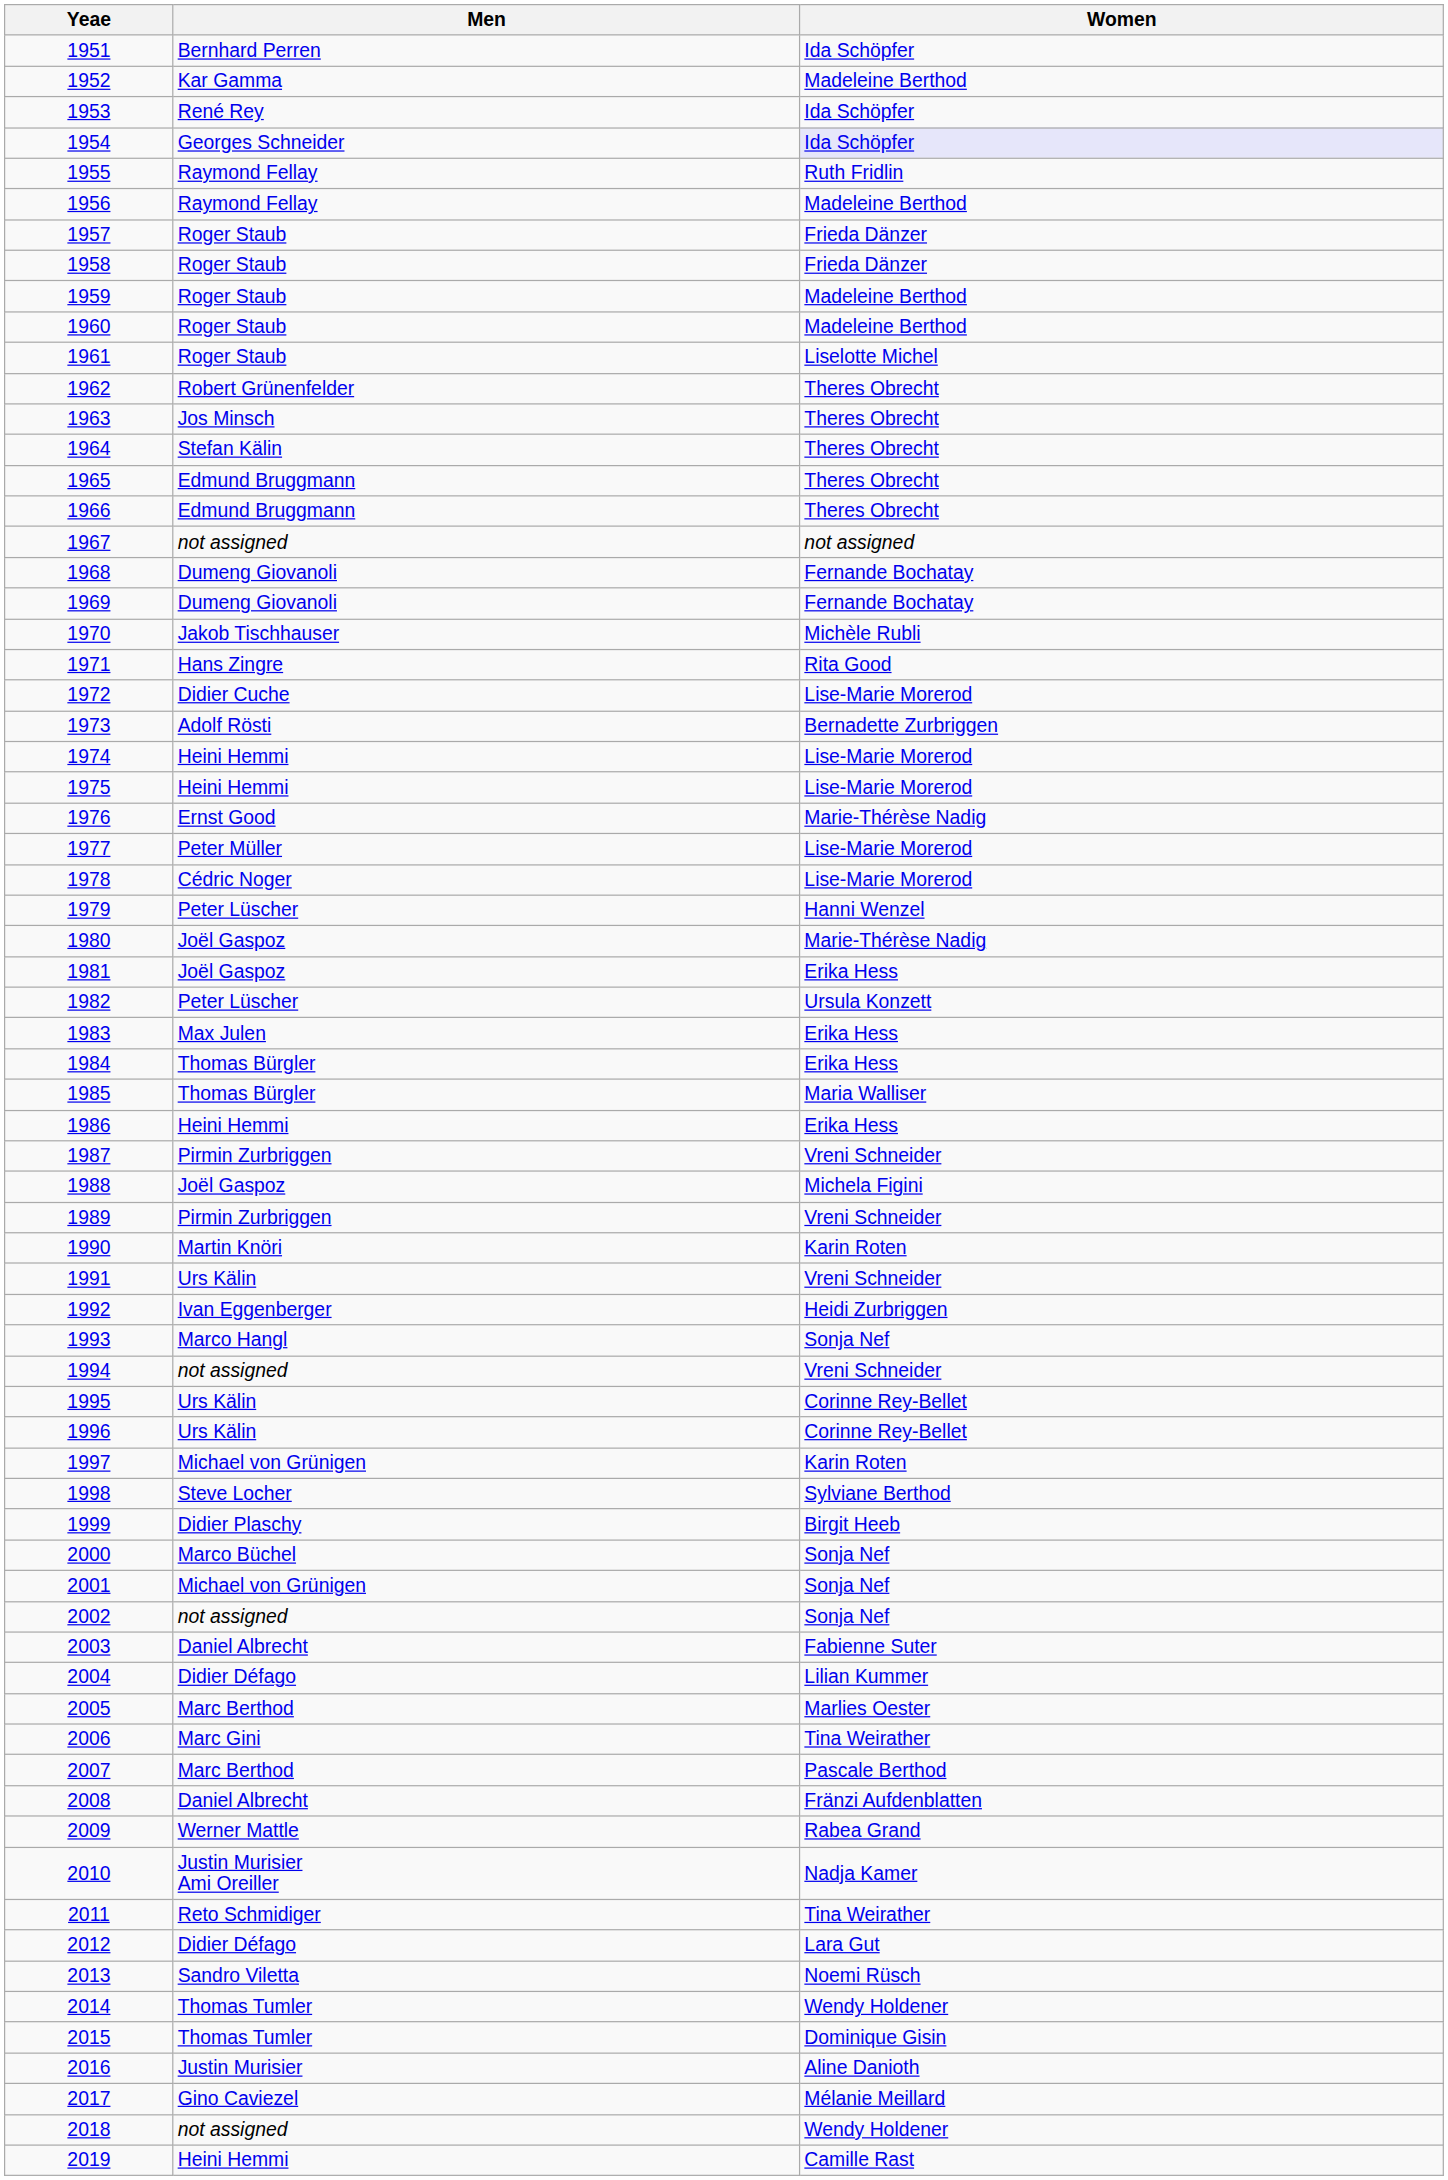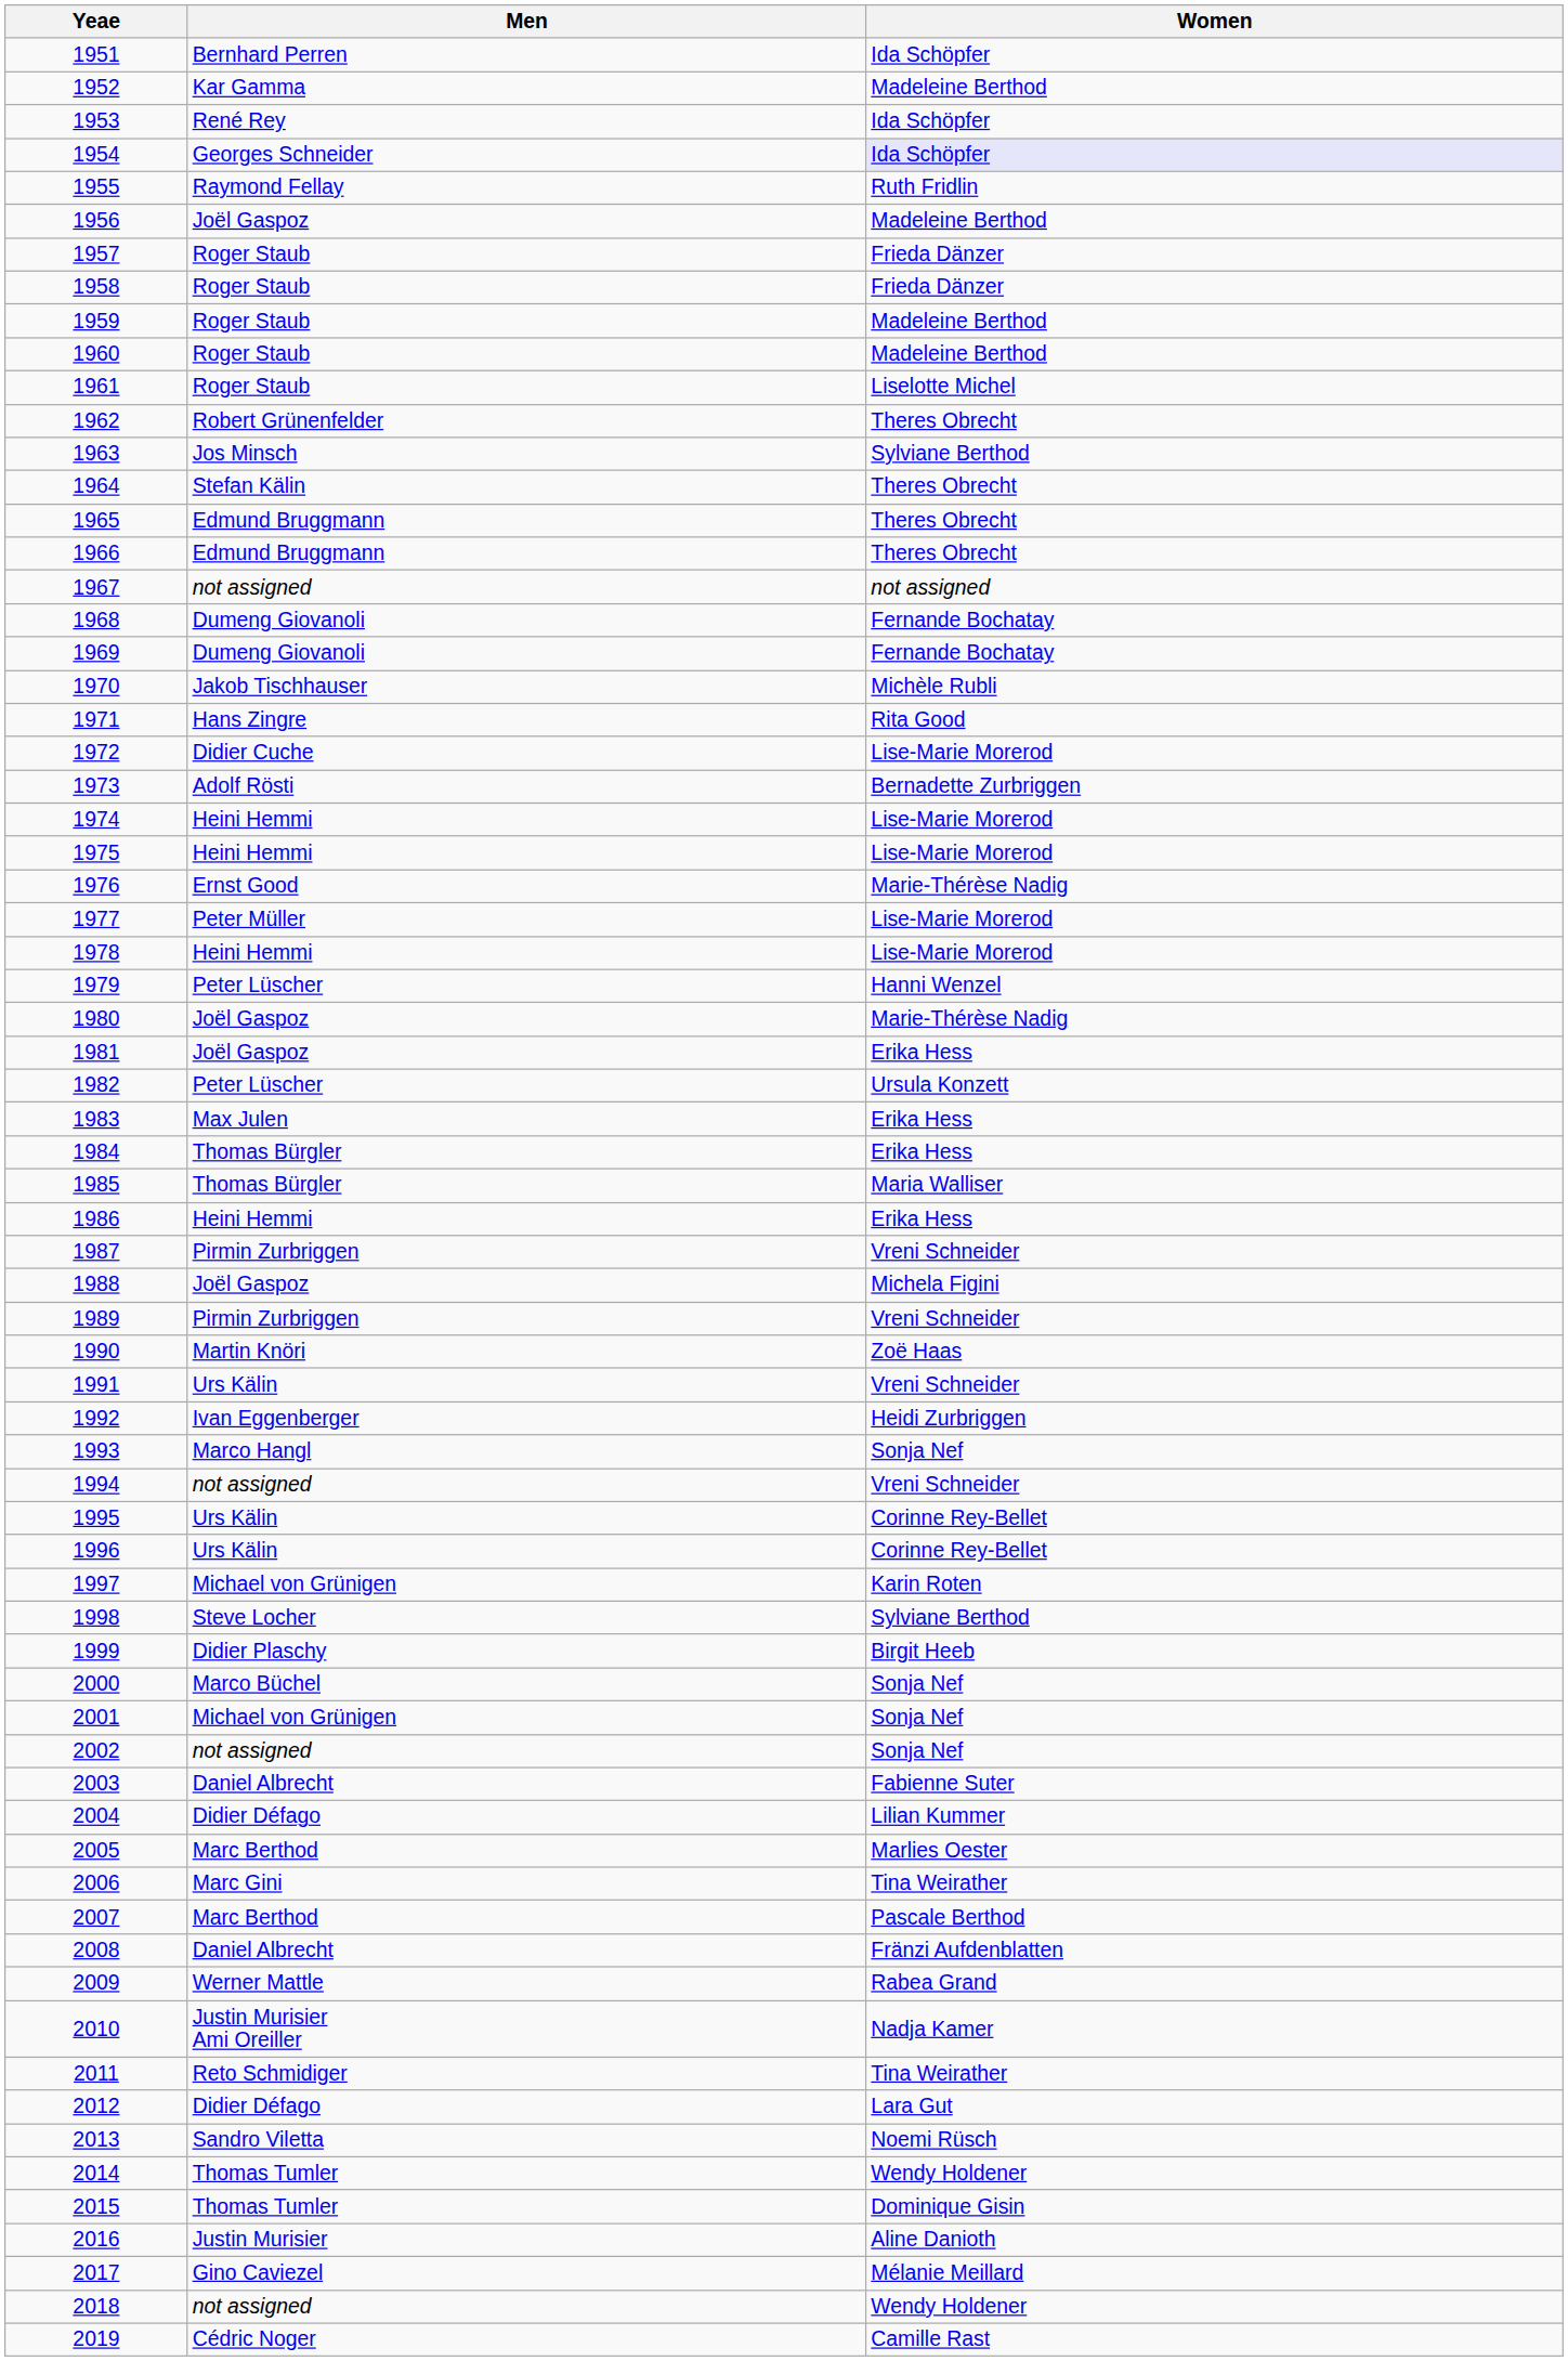 <table class="wikitable sortable" width=60%>
 <tr>
 <th>Yeae</th>
 <th>Men</th>
 <th>Women</th>
 </tr>
 <tr>
 <td align="center"><a href='#'>1951</a></td>
 <td><a href='#'>Bernhard Perren</a></td>
 <td><a href='#'>Ida Schöpfer</a></td>
 </tr>
 <tr>
 <td align="center"><a href='#'>1952</a></td>
 <td><a href='#'>Kar Gamma</a></td>
 <td><a href='#'>Madeleine Berthod</a></td>
 </tr>
 <tr>
 <td align="center"><a href='#'>1953</a></td>
 <td><a href='#'>René Rey</a></td>
 <td><a href='#'>Ida Schöpfer</a></td>
 </tr>
 <tr>
 <td align="center"><a href='#'>1954</a></td>
 <td><a href='#'>Georges Schneider</a></td>
 <td style="background: lavender;"><a href='#'>Ida Schöpfer</a></td>
 </tr>
 <tr>
 <td align="center"><a href='#'>1955</a></td>
 <td><a href='#'>Raymond Fellay</a></td>
 <td><a href='#'>Ruth Fridlin</a></td>
 </tr>
 <tr>
 <td align="center"><a href='#'>1956</a></td>
-<td><a href='#'>Raymond Fellay</a></td>
+<td><a href='#'>Joël Gaspoz</a></td>
 <td><a href='#'>Madeleine Berthod</a></td>
 </tr>
 <tr>
 <td align="center"><a href='#'>1957</a></td>
 <td><a href='#'>Roger Staub</a></td>
 <td><a href='#'>Frieda Dänzer</a></td>
 </tr>
 <tr>
 <td align="center"><a href='#'>1958</a></td>
 <td><a href='#'>Roger Staub</a></td>
 <td><a href='#'>Frieda Dänzer</a></td>
 </tr>
 <tr>
 <td align="center"><a href='#'>1959</a></td>
 <td><a href='#'>Roger Staub</a></td>
 <td><a href='#'>Madeleine Berthod</a></td>
 </tr>
 <tr>
 <td align="center"><a href='#'>1960</a></td>
 <td><a href='#'>Roger Staub</a></td>
 <td><a href='#'>Madeleine Berthod</a></td>
 </tr>
 <tr>
 <td align="center"><a href='#'>1961</a></td>
 <td><a href='#'>Roger Staub</a></td>
 <td><a href='#'>Liselotte Michel</a></td>
 </tr>
 <tr>
 <td align="center"><a href='#'>1962</a></td>
 <td><a href='#'>Robert Grünenfelder</a></td>
 <td><a href='#'>Theres Obrecht</a></td>
 </tr>
 <tr>
 <td align="center"><a href='#'>1963</a></td>
 <td><a href='#'>Jos Minsch</a></td>
-<td><a href='#'>Theres Obrecht</a></td>
+<td><a href='#'>Sylviane Berthod</a></td>
 </tr>
 <tr>
 <td align="center"><a href='#'>1964</a></td>
 <td><a href='#'>Stefan Kälin</a></td>
 <td><a href='#'>Theres Obrecht</a></td>
 </tr>
 <tr>
 <td align="center"><a href='#'>1965</a></td>
 <td><a href='#'>Edmund Bruggmann</a></td>
 <td><a href='#'>Theres Obrecht</a></td>
 </tr>
 <tr>
 <td align="center"><a href='#'>1966</a></td>
 <td><a href='#'>Edmund Bruggmann</a></td>
 <td><a href='#'>Theres Obrecht</a></td>
 </tr>
 <tr>
 <td align="center"><a href='#'>1967</a></td>
 <td><em>not assigned</em></td>
 <td><em>not assigned</em></td>
 </tr>
 <tr>
 <td align="center"><a href='#'>1968</a></td>
 <td><a href='#'>Dumeng Giovanoli</a></td>
 <td><a href='#'>Fernande Bochatay</a></td>
 </tr>
 <tr>
 <td align="center"><a href='#'>1969</a></td>
 <td><a href='#'>Dumeng Giovanoli</a></td>
 <td><a href='#'>Fernande Bochatay</a></td>
 </tr>
 <tr>
 <td align="center"><a href='#'>1970</a></td>
 <td><a href='#'>Jakob Tischhauser</a></td>
 <td><a href='#'>Michèle Rubli</a></td>
 </tr>
 <tr>
 <td align="center"><a href='#'>1971</a></td>
 <td><a href='#'>Hans Zingre</a></td>
 <td><a href='#'>Rita Good</a></td>
 </tr>
 <tr>
 <td align="center"><a href='#'>1972</a></td>
 <td><a href='#'>Didier Cuche</a></td>
 <td><a href='#'>Lise-Marie Morerod</a></td>
 </tr>
 <tr>
 <td align="center"><a href='#'>1973</a></td>
 <td><a href='#'>Adolf Rösti</a></td>
 <td><a href='#'>Bernadette Zurbriggen</a></td>
 </tr>
 <tr>
 <td align="center"><a href='#'>1974</a></td>
 <td><a href='#'>Heini Hemmi</a></td>
 <td><a href='#'>Lise-Marie Morerod</a></td>
 </tr>
 <tr>
 <td align="center"><a href='#'>1975</a></td>
 <td><a href='#'>Heini Hemmi</a></td>
 <td><a href='#'>Lise-Marie Morerod</a></td>
 </tr>
 <tr>
 <td align="center"><a href='#'>1976</a></td>
 <td><a href='#'>Ernst Good</a></td>
 <td><a href='#'>Marie-Thérèse Nadig</a></td>
 </tr>
 <tr>
 <td align="center"><a href='#'>1977</a></td>
 <td><a href='#'>Peter Müller</a></td>
 <td><a href='#'>Lise-Marie Morerod</a></td>
 </tr>
 <tr>
 <td align="center"><a href='#'>1978</a></td>
-<td><a href='#'>Cédric Noger</a></td>
+<td><a href='#'>Heini Hemmi</a></td>
 <td><a href='#'>Lise-Marie Morerod</a></td>
 </tr>
 <tr>
 <td align="center"><a href='#'>1979</a></td>
 <td><a href='#'>Peter Lüscher</a></td>
 <td><a href='#'>Hanni Wenzel</a> </td>
 </tr>
 <tr>
 <td align="center"><a href='#'>1980</a></td>
 <td><a href='#'>Joël Gaspoz</a></td>
 <td><a href='#'>Marie-Thérèse Nadig</a></td>
 </tr>
 <tr>
 <td align="center"><a href='#'>1981</a></td>
 <td><a href='#'>Joël Gaspoz</a></td>
 <td><a href='#'>Erika Hess</a></td>
 </tr>
 <tr>
 <td align="center"><a href='#'>1982</a></td>
 <td><a href='#'>Peter Lüscher</a></td>
 <td><a href='#'>Ursula Konzett</a> </td>
 </tr>
 <tr>
 <td align="center"><a href='#'>1983</a></td>
 <td><a href='#'>Max Julen</a></td>
 <td><a href='#'>Erika Hess</a></td>
 </tr>
 <tr>
 <td align="center"><a href='#'>1984</a></td>
 <td><a href='#'>Thomas Bürgler</a></td>
 <td><a href='#'>Erika Hess</a></td>
 </tr>
 <tr>
 <td align="center"><a href='#'>1985</a></td>
 <td><a href='#'>Thomas Bürgler</a></td>
 <td><a href='#'>Maria Walliser</a></td>
 </tr>
 <tr>
 <td align="center"><a href='#'>1986</a></td>
 <td><a href='#'>Heini Hemmi</a></td>
 <td><a href='#'>Erika Hess</a></td>
 </tr>
 <tr>
 <td align="center"><a href='#'>1987</a></td>
 <td><a href='#'>Pirmin Zurbriggen</a></td>
 <td><a href='#'>Vreni Schneider</a></td>
 </tr>
 <tr>
 <td align="center"><a href='#'>1988</a></td>
 <td><a href='#'>Joël Gaspoz</a></td>
 <td><a href='#'>Michela Figini</a></td>
 </tr>
 <tr>
 <td align="center"><a href='#'>1989</a></td>
 <td><a href='#'>Pirmin Zurbriggen</a></td>
 <td><a href='#'>Vreni Schneider</a></td>
 </tr>
 <tr>
 <td align="center"><a href='#'>1990</a></td>
 <td><a href='#'>Martin Knöri</a></td>
-<td><a href='#'>Karin Roten</a></td>
+<td><a href='#'>Zoë Haas</a></td>
 </tr>
 <tr>
 <td align="center"><a href='#'>1991</a></td>
 <td><a href='#'>Urs Kälin</a></td>
 <td><a href='#'>Vreni Schneider</a></td>
 </tr>
 <tr>
 <td align="center"><a href='#'>1992</a></td>
 <td><a href='#'>Ivan Eggenberger</a></td>
 <td><a href='#'>Heidi Zurbriggen</a></td>
 </tr>
 <tr>
 <td align="center"><a href='#'>1993</a></td>
 <td><a href='#'>Marco Hangl</a></td>
 <td><a href='#'>Sonja Nef</a></td>
 </tr>
 <tr>
 <td align="center"><a href='#'>1994</a></td>
 <td><em>not assigned</em></td>
 <td><a href='#'>Vreni Schneider</a></td>
 </tr>
 <tr>
 <td align="center"><a href='#'>1995</a></td>
 <td><a href='#'>Urs Kälin</a></td>
 <td><a href='#'>Corinne Rey-Bellet</a></td>
 </tr>
 <tr>
 <td align="center"><a href='#'>1996</a></td>
 <td><a href='#'>Urs Kälin</a></td>
 <td><a href='#'>Corinne Rey-Bellet</a></td>
 </tr>
 <tr>
 <td align="center"><a href='#'>1997</a></td>
 <td><a href='#'>Michael von Grünigen</a></td>
 <td><a href='#'>Karin Roten</a></td>
 </tr>
 <tr>
 <td align="center"><a href='#'>1998</a></td>
 <td><a href='#'>Steve Locher</a></td>
 <td><a href='#'>Sylviane Berthod</a></td>
 </tr>
 <tr>
 <td align="center"><a href='#'>1999</a></td>
 <td><a href='#'>Didier Plaschy</a></td>
 <td><a href='#'>Birgit Heeb</a> </td>
 </tr>
 <tr>
 <td align="center"><a href='#'>2000</a></td>
 <td><a href='#'>Marco Büchel</a> </td>
 <td><a href='#'>Sonja Nef</a></td>
 </tr>
 <tr>
 <td align="center"><a href='#'>2001</a></td>
 <td><a href='#'>Michael von Grünigen</a></td>
 <td><a href='#'>Sonja Nef</a></td>
 </tr>
 <tr>
 <td align="center"><a href='#'>2002</a></td>
 <td><em>not assigned</em></td>
 <td><a href='#'>Sonja Nef</a></td>
 </tr>
 <tr>
 <td align="center"><a href='#'>2003</a></td>
 <td><a href='#'>Daniel Albrecht</a></td>
 <td><a href='#'>Fabienne Suter</a></td>
 </tr>
 <tr>
 <td align="center"><a href='#'>2004</a></td>
 <td><a href='#'>Didier Défago</a></td>
 <td><a href='#'>Lilian Kummer</a></td>
 </tr>
 <tr>
 <td align="center"><a href='#'>2005</a></td>
 <td><a href='#'>Marc Berthod</a></td>
 <td><a href='#'>Marlies Oester</a></td>
 </tr>
 <tr>
 <td align="center"><a href='#'>2006</a></td>
 <td><a href='#'>Marc Gini</a></td>
 <td><a href='#'>Tina Weirather</a> </td>
 </tr>
 <tr>
 <td align="center"><a href='#'>2007</a></td>
 <td><a href='#'>Marc Berthod</a></td>
 <td><a href='#'>Pascale Berthod</a></td>
 </tr>
 <tr>
 <td align="center"><a href='#'>2008</a></td>
 <td><a href='#'>Daniel Albrecht</a></td>
 <td><a href='#'>Fränzi Aufdenblatten</a></td>
 </tr>
 <tr>
 <td align="center"><a href='#'>2009</a></td>
 <td><a href='#'>Werner Mattle</a></td>
 <td><a href='#'>Rabea Grand</a></td>
 </tr>
 <tr>
 <td align="center"><a href='#'>2010</a></td>
 <td><a href='#'>Justin Murisier</a> <br> <a href='#'>Ami Oreiller</a></td>
 <td><a href='#'>Nadja Kamer</a></td>
 </tr>
 <tr>
 <td align="center"><a href='#'>2011</a></td>
 <td><a href='#'>Reto Schmidiger</a></td>
 <td><a href='#'>Tina Weirather</a> </td>
 </tr>
 <tr>
 <td align="center"><a href='#'>2012</a></td>
 <td><a href='#'>Didier Défago</a></td>
 <td><a href='#'>Lara Gut</a></td>
 </tr>
 <tr>
 <td align="center"><a href='#'>2013</a></td>
 <td><a href='#'>Sandro Viletta</a></td>
 <td><a href='#'>Noemi Rüsch</a></td>
 </tr>
 <tr>
 <td align="center"><a href='#'>2014</a></td>
 <td><a href='#'>Thomas Tumler</a></td>
 <td><a href='#'>Wendy Holdener</a></td>
 </tr>
 <tr>
 <td align="center"><a href='#'>2015</a></td>
 <td><a href='#'>Thomas Tumler</a></td>
 <td><a href='#'>Dominique Gisin</a></td>
 </tr>
 <tr>
 <td align="center"><a href='#'>2016</a></td>
 <td><a href='#'>Justin Murisier</a></td>
 <td><a href='#'>Aline Danioth</a></td>
 </tr>
 <tr>
 <td align="center"><a href='#'>2017</a></td>
 <td><a href='#'>Gino Caviezel</a></td>
 <td><a href='#'>Mélanie Meillard</a></td>
 </tr>
 <tr>
 <td align="center"><a href='#'>2018</a></td>
 <td><em>not assigned</em></td>
 <td><a href='#'>Wendy Holdener</a></td>
 </tr>
 <tr>
 <td align="center"><a href='#'>2019</a></td>
-<td><a href='#'>Heini Hemmi</a></td>
+<td><a href='#'>Cédric Noger</a></td>
 <td><a href='#'>Camille Rast</a></td>
 </tr>
 </table>
